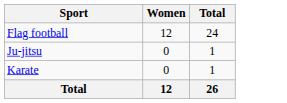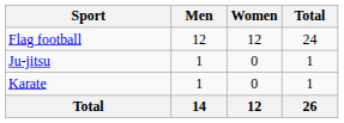 <table class="wikitable sortable" style="text-align:center;">
 <tr>
 <th width=180>Sport</th>
+<th width=55>Men</th>
 <th width=55>Women</th>
 <th width=55>Total</th>
 </tr>
 <tr>
 <td align=left><a href='#'>Flag football</a></td>
 <td>12</td>
+<td>12</td>
 <td>24</td>
 </tr>
 <tr>
 <td align=left><a href='#'>Ju-jitsu</a></td>
+<td>1</td>
 <td>0</td>
 <td>1</td>
 </tr>
 <tr>
 <td align=left><a href='#'>Karate</a></td>
+<td>1</td>
 <td>0</td>
 <td>1</td>
 </tr>
 <tr>
 <th>Total</th>
+<th>14</th>
 <th>12</th>
 <th>26</th>
 </tr>
 </table>
